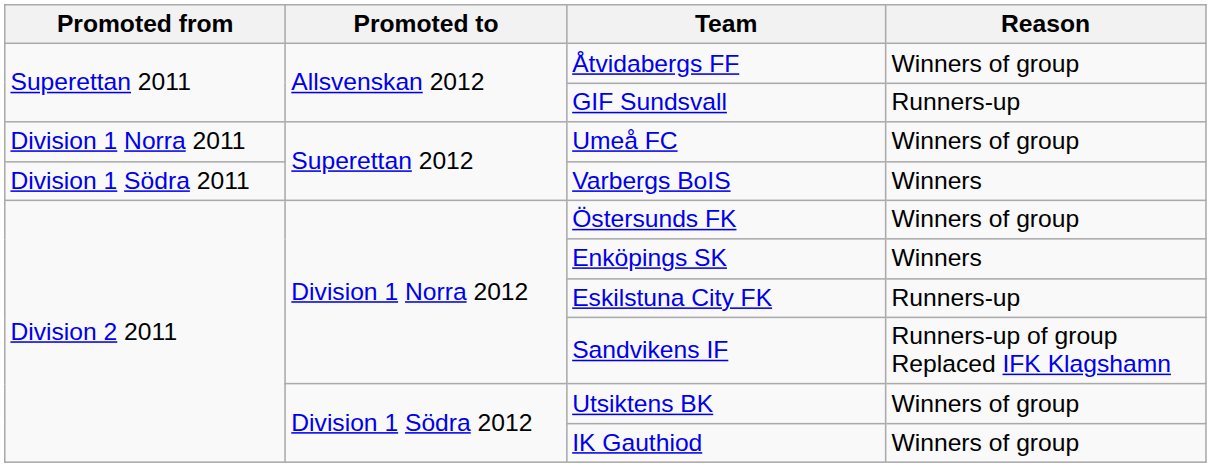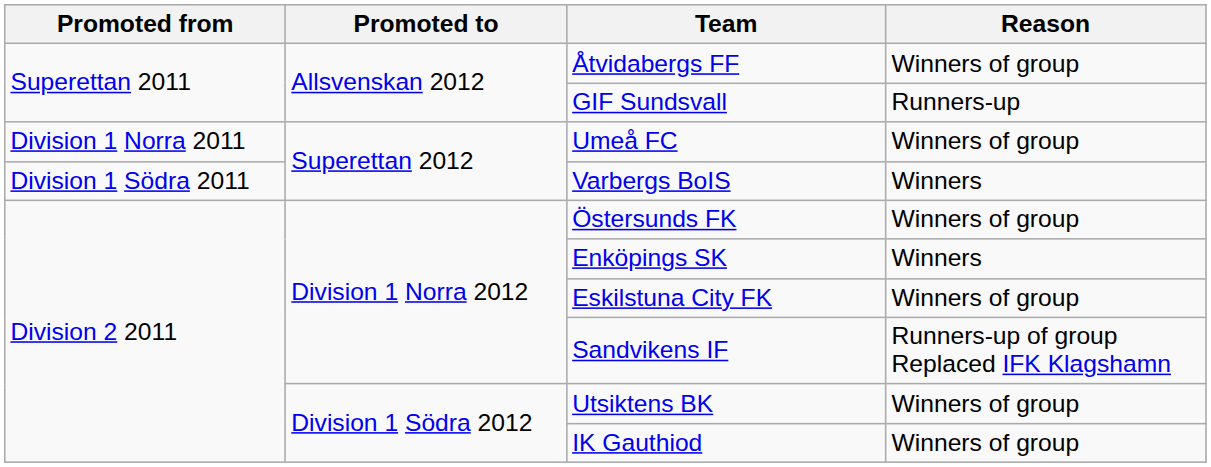 <table class="wikitable">
 <tr>
 <th style="width: 175px;">Promoted from</th>
 <th style="width: 175px;">Promoted to</th>
 <th style="width: 200px;">Team</th>
 <th style="width: 200px;">Reason</th>
 </tr>
 <tr>
 <td rowspan="2"><a href='#'>Superettan</a> 2011</td>
 <td rowspan="2"><a href='#'>Allsvenskan</a> 2012</td>
 <td><a href='#'>Åtvidabergs FF</a></td>
 <td>Winners of group</td>
 </tr>
 <tr>
 <td><a href='#'>GIF Sundsvall</a></td>
 <td>Runners-up</td>
 </tr>
 <tr>
 <td rowspan="1"><a href='#'>Division 1</a> <a href='#'>Norra</a> 2011</td>
 <td rowspan="2"><a href='#'>Superettan</a> 2012</td>
 <td><a href='#'>Umeå FC</a></td>
 <td>Winners of group</td>
 </tr>
 <tr>
 <td rowspan="1"><a href='#'>Division 1</a> <a href='#'>Södra</a> 2011</td>
 <td><a href='#'>Varbergs BoIS</a></td>
 <td>Winners</td>
 </tr>
 <tr>
 <td rowspan="6"><a href='#'>Division 2</a> 2011</td>
 <td rowspan="4"><a href='#'>Division 1</a> <a href='#'>Norra</a> 2012</td>
 <td><a href='#'>Östersunds FK</a></td>
 <td>Winners of group</td>
 </tr>
 <tr>
 <td><a href='#'>Enköpings SK</a></td>
 <td>Winners</td>
 </tr>
 <tr>
 <td><a href='#'>Eskilstuna City FK</a></td>
-<td>Runners-up</td>
+<td>Winners of group</td>
 </tr>
 <tr>
 <td><a href='#'>Sandvikens IF</a></td>
 <td>Runners-up of group<br>Replaced <a href='#'>IFK Klagshamn</a></td>
 </tr>
 <tr>
 <td rowspan="2"><a href='#'>Division 1</a> <a href='#'>Södra</a> 2012</td>
 <td><a href='#'>Utsiktens BK</a></td>
 <td>Winners of group</td>
 </tr>
 <tr>
 <td><a href='#'>IK Gauthiod</a></td>
 <td>Winners of group</td>
 </tr>
 </table>
